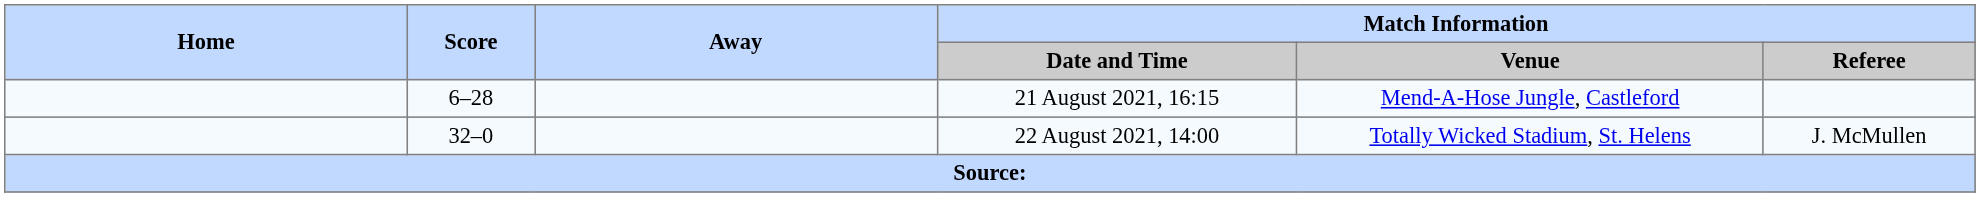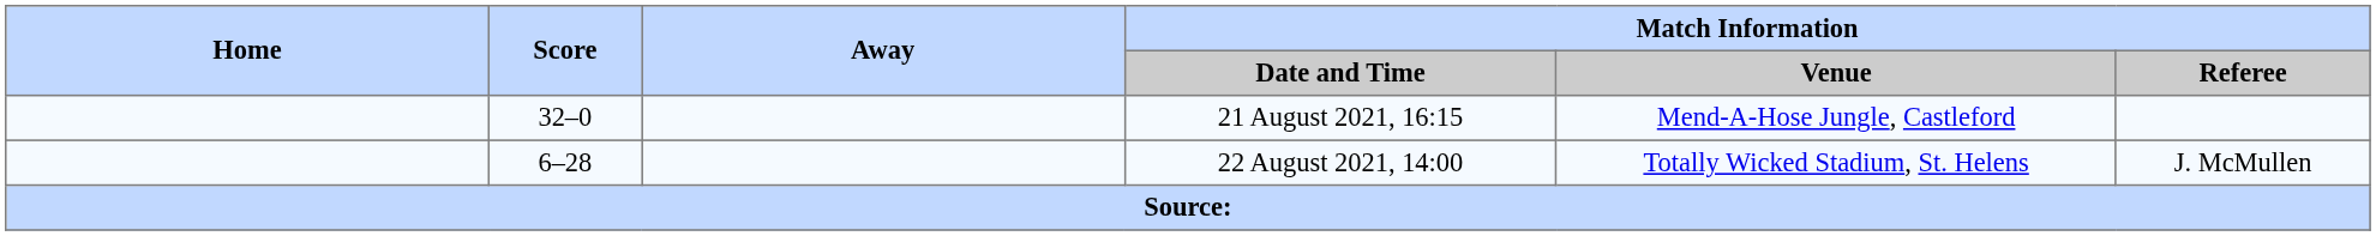 <table border="1" style="border-collapse:collapse; font-size:90%; text-align:center;" cellpadding="3" cellspacing="0" width="100%">
 <tr style="background:#C1D8ff;">
 <th rowspan="2" scope="col" width="19%">Home</th>
 <th rowspan="2" scope="col" width="6%">Score</th>
 <th rowspan="2" scope="col" width="19%">Away</th>
 <th colspan=4>Match Information</th>
 </tr>
 <tr style="background:#CCCCCC;">
 <th scope="col" width="17%">Date and Time</th>
 <th scope="col" width="22%">Venue</th>
 <th scope="col" width="10%">Referee</th>
 </tr>
 <tr style="background:#F5FAFF;">
 <td></td>
-<td>6–28</td>
+<td>32–0</td>
 <td></td>
 <td>21 August 2021, 16:15</td>
 <td><a href='#'>Mend-A-Hose Jungle</a>, <a href='#'>Castleford</a></td>
 <td></td>
 </tr>
 <tr style="background:#F5FAFF;">
 <td></td>
-<td>32–0</td>
+<td>6–28</td>
 <td></td>
 <td>22 August 2021, 14:00</td>
 <td><a href='#'>Totally Wicked Stadium</a>, <a href='#'>St. Helens</a></td>
 <td>J. McMullen</td>
 </tr>
 <tr style="background:#c1d8ff;">
 <th colspan="7">Source:</th>
 </tr>
 </table>
